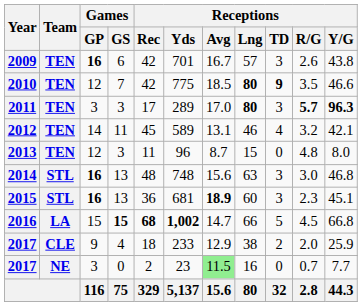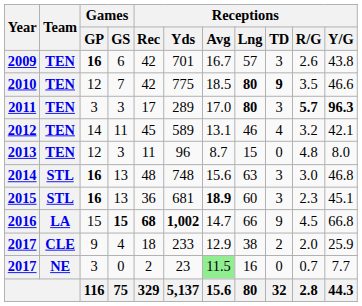 <table class="wikitable" style="text-align:center">
 <tr>
 <th rowspan="2">Year</th>
 <th rowspan="2">Team</th>
 <th colspan="2">Games</th>
 <th colspan="7">Receptions</th>
 </tr>
 <tr>
 <th>GP</th>
 <th>GS</th>
 <th>Rec</th>
 <th>Yds</th>
 <th>Avg</th>
 <th>Lng</th>
 <th>TD</th>
 <th>R/G</th>
 <th>Y/G</th>
 </tr>
 <tr>
 <th><a href='#'>2009</a></th>
 <th><a href='#'>TEN</a></th>
 <td><strong>16</strong></td>
 <td>6</td>
 <td>42</td>
 <td>701</td>
 <td>16.7</td>
 <td>57</td>
 <td>3</td>
 <td>2.6</td>
 <td>43.8</td>
 </tr>
 <tr>
 <th><a href='#'>2010</a></th>
 <th><a href='#'>TEN</a></th>
 <td>12</td>
 <td>7</td>
 <td>42</td>
 <td>775</td>
 <td>18.5</td>
 <td><strong>80</strong></td>
 <td><strong>9</strong></td>
 <td>3.5</td>
 <td>46.6</td>
 </tr>
 <tr>
 <th><a href='#'>2011</a></th>
 <th><a href='#'>TEN</a></th>
 <td>3</td>
 <td>3</td>
 <td>17</td>
 <td>289</td>
 <td>17.0</td>
 <td><strong>80</strong></td>
 <td>3</td>
 <td><strong>5.7</strong></td>
 <td><strong>96.3</strong></td>
 </tr>
 <tr>
 <th><a href='#'>2012</a></th>
 <th><a href='#'>TEN</a></th>
 <td>14</td>
 <td>11</td>
 <td>45</td>
 <td>589</td>
 <td>13.1</td>
 <td>46</td>
 <td>4</td>
 <td>3.2</td>
 <td>42.1</td>
 </tr>
 <tr>
 <th><a href='#'>2013</a></th>
 <th><a href='#'>TEN</a></th>
 <td>12</td>
 <td>3</td>
 <td>11</td>
 <td>96</td>
 <td>8.7</td>
 <td>15</td>
 <td>0</td>
 <td>4.8</td>
 <td>8.0</td>
 </tr>
 <tr>
 <th><a href='#'>2014</a></th>
 <th><a href='#'>STL</a></th>
 <td><strong>16</strong></td>
 <td>13</td>
 <td>48</td>
 <td>748</td>
 <td>15.6</td>
 <td>63</td>
 <td>3</td>
 <td>3.0</td>
 <td>46.8</td>
 </tr>
 <tr>
 <th><a href='#'>2015</a></th>
 <th><a href='#'>STL</a></th>
 <td><strong>16</strong></td>
 <td>13</td>
 <td>36</td>
 <td>681</td>
 <td><strong>18.9</strong></td>
 <td>60</td>
 <td>3</td>
 <td>2.3</td>
 <td>45.1</td>
 </tr>
 <tr>
 <th><a href='#'>2016</a></th>
 <th><a href='#'>LA</a></th>
 <td>15</td>
 <td><strong>15</strong></td>
 <td><strong>68</strong></td>
 <td><strong>1,002</strong></td>
 <td>14.7</td>
 <td>66</td>
-<td>5</td>
+<td>9</td>
 <td>4.5</td>
 <td>66.8</td>
 </tr>
 <tr>
 <th><a href='#'>2017</a></th>
 <th><a href='#'>CLE</a></th>
 <td>9</td>
 <td>4</td>
 <td>18</td>
 <td>233</td>
 <td>12.9</td>
 <td>38</td>
 <td>2</td>
 <td>2.0</td>
 <td>25.9</td>
 </tr>
 <tr>
 <th><a href='#'>2017</a></th>
 <th><a href='#'>NE</a></th>
 <td>3</td>
 <td>0</td>
 <td>2</td>
 <td>23</td>
 <td style="background: lightgreen;">11.5</td>
 <td>16</td>
 <td>0</td>
 <td>0.7</td>
 <td>7.7</td>
 </tr>
 <tr>
 <th colspan="2"></th>
 <th>116</th>
 <th>75</th>
 <th>329</th>
 <th>5,137</th>
 <th>15.6</th>
 <th>80</th>
 <th>32</th>
 <th>2.8</th>
 <th>44.3</th>
 </tr>
 </table>
